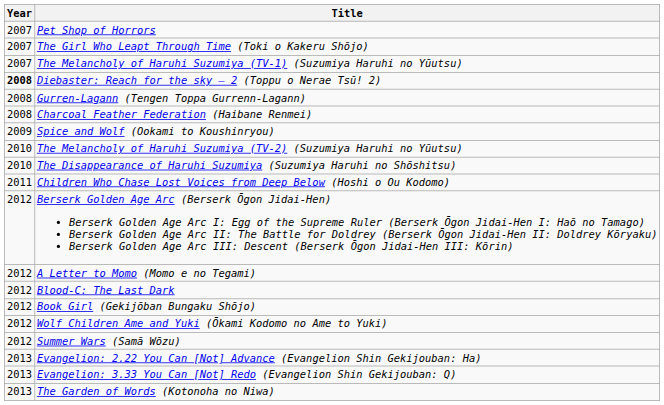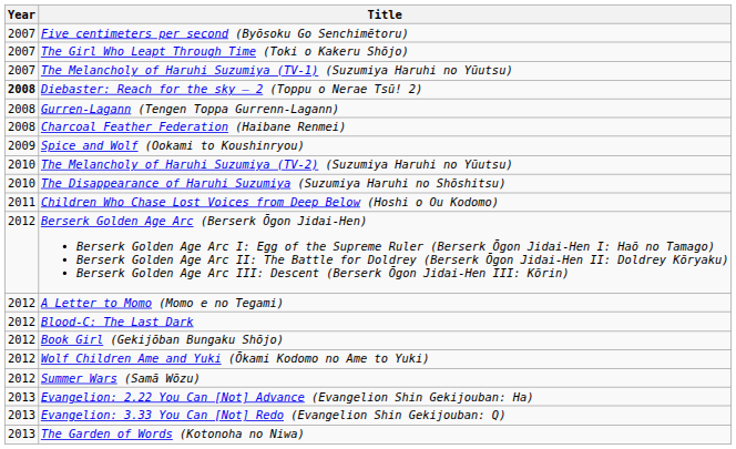 <table class="wikitable">
 <tr>
 <th>Year</th>
 <th>Title</th>
 </tr>
 <tr valign="top">
 <td>2007</td>
-<td><em><a href='#'>Pet Shop of Horrors</a></em></td>
+<td><em><a href='#'>Five centimeters per second</a> (Byōsoku Go Senchimētoru)</em></td>
 </tr>
 <tr valign="top">
 <td>2007</td>
 <td><em><a href='#'>The Girl Who Leapt Through Time</a> (Toki o Kakeru Shōjo)</em></td>
 </tr>
 <tr valign="top">
 <td>2007</td>
 <td><em><a href='#'>The Melancholy of Haruhi Suzumiya (TV-1)</a> (Suzumiya Haruhi no Yūutsu)</em></td>
 </tr>
 <tr valign="top">
 <td><strong>2008</strong></td>
 <td><em><a href='#'>Diebaster: Reach for the sky – 2</a> (Toppu o Nerae Tsū! 2)</em></td>
 </tr>
 <tr valign="top">
 <td>2008</td>
 <td><em><a href='#'>Gurren-Lagann</a> (Tengen Toppa Gurrenn-Lagann)</em></td>
 </tr>
 <tr valign="top">
 <td>2008</td>
 <td><em><a href='#'>Charcoal Feather Federation</a> (Haibane Renmei)</em></td>
 </tr>
 <tr valign="top">
 <td>2009</td>
 <td><em><a href='#'>Spice and Wolf</a> (Ookami to Koushinryou)</em></td>
 </tr>
 <tr valign="top">
 <td>2010</td>
 <td><em><a href='#'>The Melancholy of Haruhi Suzumiya (TV-2)</a> (Suzumiya Haruhi no Yūutsu)</em></td>
 </tr>
 <tr valign="top">
 <td>2010</td>
 <td><em><a href='#'>The Disappearance of Haruhi Suzumiya</a> (Suzumiya Haruhi no Shōshitsu)</em></td>
 </tr>
 <tr valign="top">
 <td>2011</td>
 <td><em><a href='#'>Children Who Chase Lost Voices from Deep Below</a> (Hoshi o Ou Kodomo)</em></td>
 </tr>
 <tr valign="top">
 <td>2012</td>
 <td><em><a href='#'>Berserk Golden Age Arc</a> (Berserk Ōgon Jidai-Hen)</em><br><ul><li><em>Berserk Golden Age Arc I: Egg of the Supreme Ruler (Berserk Ōgon Jidai-Hen I: Haō no Tamago)</em></li><li><em>Berserk Golden Age Arc II: The Battle for Doldrey (Berserk Ōgon Jidai-Hen II: Doldrey Kōryaku)</em></li><li><em>Berserk Golden Age Arc III: Descent (Berserk Ōgon Jidai-Hen III: Kōrin)</em></li></ul></td>
 </tr>
 <tr valign="top">
 <td>2012</td>
 <td><em><a href='#'>A Letter to Momo</a> (Momo e no Tegami)</em></td>
 </tr>
 <tr valign="top">
 <td>2012</td>
 <td><em><a href='#'>Blood-C: The Last Dark</a></em></td>
 </tr>
 <tr valign="top">
 <td>2012</td>
 <td><em><a href='#'>Book Girl</a> (Gekijōban Bungaku Shōjo)</em></td>
 </tr>
 <tr valign="top">
 <td>2012</td>
 <td><em><a href='#'>Wolf Children Ame and Yuki</a> (Ōkami Kodomo no Ame to Yuki)</em></td>
 </tr>
 <tr valign="top">
 <td>2012</td>
 <td><em><a href='#'>Summer Wars</a> (Samā Wōzu)</em></td>
 </tr>
 <tr valign="top">
 <td>2013</td>
 <td><em><a href='#'>Evangelion: 2.22 You Can [Not] Advance</a> (Evangelion Shin Gekijouban: Ha)</em></td>
 </tr>
 <tr valign="top">
 <td>2013</td>
 <td><em><a href='#'>Evangelion: 3.33 You Can [Not] Redo</a> (Evangelion Shin Gekijouban: Q)</em></td>
 </tr>
 <tr valign="top">
 <td>2013</td>
 <td><em><a href='#'>The Garden of Words</a> (Kotonoha no Niwa)</em></td>
 </tr>
 </table>
